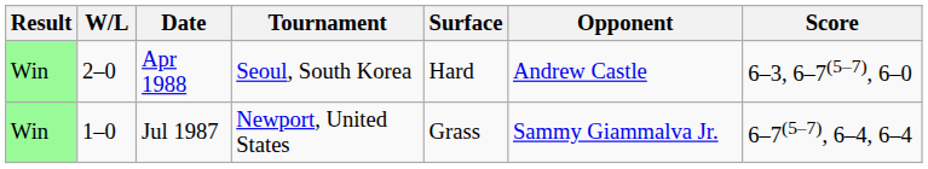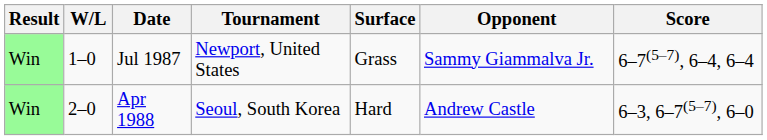 <table class="sortable wikitable">
 <tr>
 <th style="width:40px">Result</th>
 <th style="width:35px" class="unsortable">W/L</th>
 <th style="width:60px">Date</th>
 <th style="width:130px">Tournament</th>
 <th style="width:50px">Surface</th>
 <th style="width:160px">Opponent</th>
 <th style="width:120px" class="unsortable">Score</th>
 </tr>
 <tr>
 <td style="background:#98fb98;">Win</td>
+<td>1–0</td>
+<td>Jul 1987</td>
+<td><a href='#'>Newport</a>, United States</td>
+<td>Grass</td>
+<td> <a href='#'>Sammy Giammalva Jr.</a></td>
+<td>6–7<sup>(5–7)</sup>, 6–4, 6–4</td>
+</tr>
+<tr>
+<td style="background:#98fb98;">Win</td>
 <td>2–0</td>
 <td><a href='#'>Apr 1988</a></td>
 <td><a href='#'>Seoul</a>, South Korea</td>
 <td>Hard</td>
 <td> <a href='#'>Andrew Castle</a></td>
 <td>6–3, 6–7<sup>(5–7)</sup>, 6–0</td>
 </tr>
-<tr>
-<td style="background:#98fb98;">Win</td>
-<td>1–0</td>
-<td>Jul 1987</td>
-<td><a href='#'>Newport</a>, United States</td>
-<td>Grass</td>
-<td> <a href='#'>Sammy Giammalva Jr.</a></td>
-<td>6–7<sup>(5–7)</sup>, 6–4, 6–4</td>
-</tr>
 </table>
